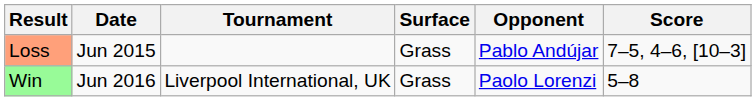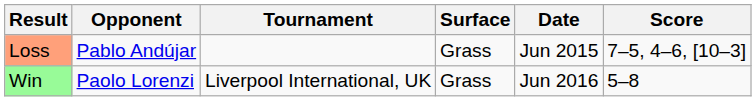 <table class="sortable wikitable">
 <tr>
 <th>Result</th>
-<th>Date</th>
+<th>Opponent</th>
 <th>Tournament</th>
 <th>Surface</th>
-<th>Opponent</th>
+<th>Date</th>
 <th class="unsortable">Score</th>
 </tr>
 <tr>
 <td bgcolor=#FFA07A>Loss</td>
-<td>Jun 2015</td>
+<td> <a href='#'>Pablo Andújar</a></td>
 <td></td>
 <td>Grass</td>
-<td> <a href='#'>Pablo Andújar</a></td>
+<td>Jun 2015</td>
 <td>7–5, 4–6, [10–3]</td>
 </tr>
 <tr>
 <td bgcolor=98FB98>Win</td>
-<td>Jun 2016</td>
+<td> <a href='#'>Paolo Lorenzi</a></td>
 <td>Liverpool International, UK</td>
 <td>Grass</td>
-<td> <a href='#'>Paolo Lorenzi</a></td>
+<td>Jun 2016</td>
 <td>5–8</td>
 </tr>
 </table>
